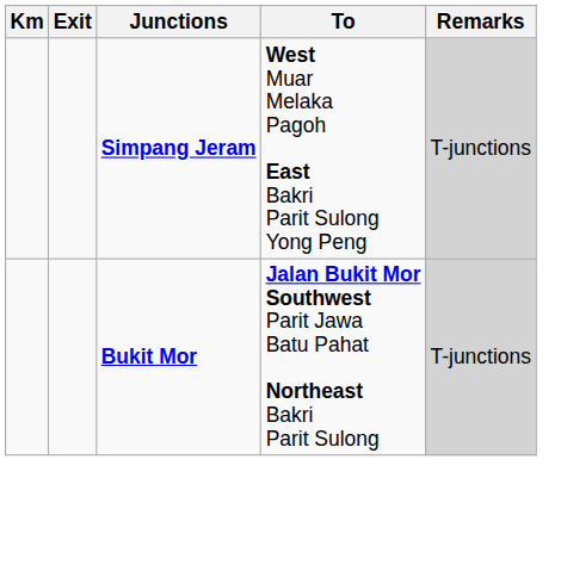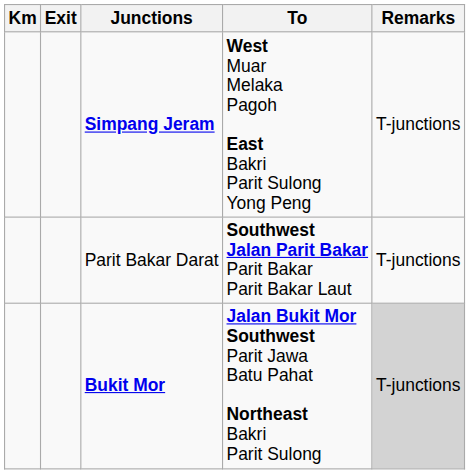 <table class="wikitable">
 <tr>
 <th>Km</th>
 <th>Exit</th>
 <th>Junctions</th>
 <th>To</th>
 <th>Remarks</th>
 </tr>
 <tr>
 <td></td>
 <td></td>
 <td><strong><a href='#'>Simpang Jeram</a></strong></td>
 <td><strong>West</strong><br> Muar<br> Melaka<br> Pagoh<br><br><strong>East</strong><br> Bakri<br> Parit Sulong<br> Yong Peng</td>
-<td style="background: lightgrey;">T-junctions</td>
+<td>T-junctions</td>
+</tr>
+<tr>
+<td></td>
+<td></td>
+<td>Parit Bakar Darat</td>
+<td><strong>Southwest</strong><br> <strong><a href='#'>Jalan Parit Bakar</a></strong><br>Parit Bakar<br>Parit Bakar Laut</td>
+<td>T-junctions</td>
 </tr>
 <tr>
 <td></td>
 <td></td>
 <td><strong><a href='#'>Bukit Mor</a></strong></td>
 <td> <strong><a href='#'>Jalan Bukit Mor</a></strong><br><strong>Southwest</strong><br> Parit Jawa<br> Batu Pahat<br><br><strong>Northeast</strong><br> Bakri<br> Parit Sulong</td>
 <td style="background: lightgrey;">T-junctions</td>
 </tr>
 </table>
